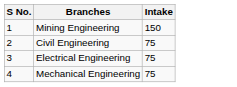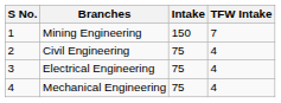 <table class="wikitable sortable">
 <tr>
 <th>S No.</th>
 <th>Branches</th>
 <th>Intake</th>
+<th>TFW Intake</th>
 </tr>
 <tr>
 <td>1</td>
 <td>Mining Engineering</td>
 <td>150</td>
+<td>7</td>
 </tr>
 <tr>
 <td>2</td>
 <td>Civil Engineering</td>
 <td>75</td>
+<td>4</td>
 </tr>
 <tr>
 <td>3</td>
 <td>Electrical Engineering</td>
 <td>75</td>
+<td>4</td>
 </tr>
 <tr>
 <td>4</td>
 <td>Mechanical Engineering</td>
 <td>75</td>
+<td>4</td>
 </tr>
 </table>
